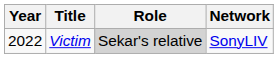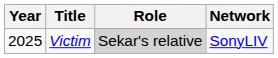 <table class="wikitable sortable">
 <tr>
 <th>Year</th>
 <th>Title</th>
 <th>Role</th>
 <th>Network</th>
 </tr>
 <tr>
-<td>2022</td>
+<td>2025</td>
 <td><em><a href='#'>Victim</a></em></td>
 <td style="background: lightgrey;">Sekar's relative</td>
 <td><a href='#'>SonyLIV</a></td>
 </tr>
 </table>
